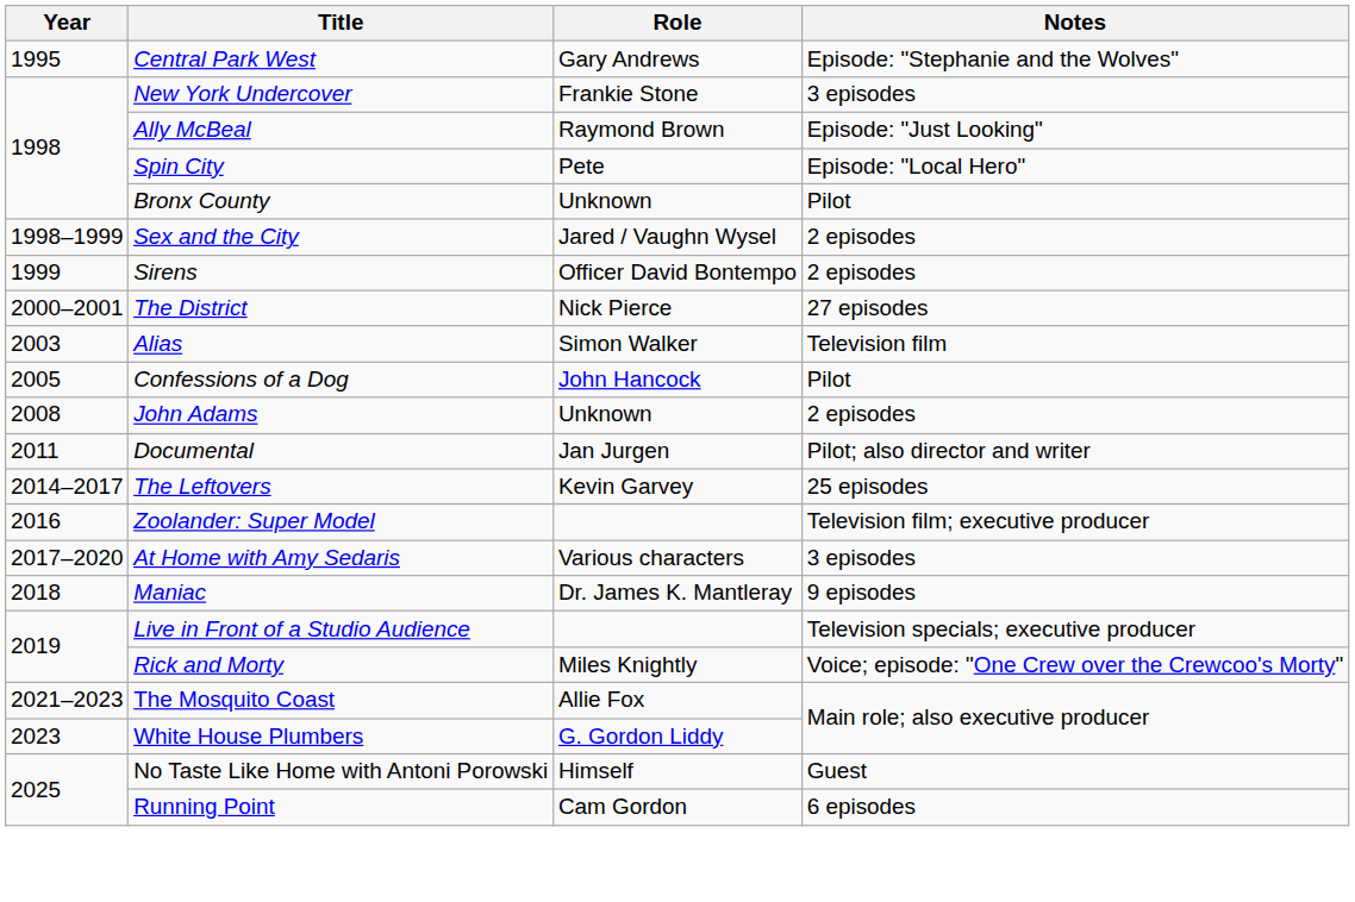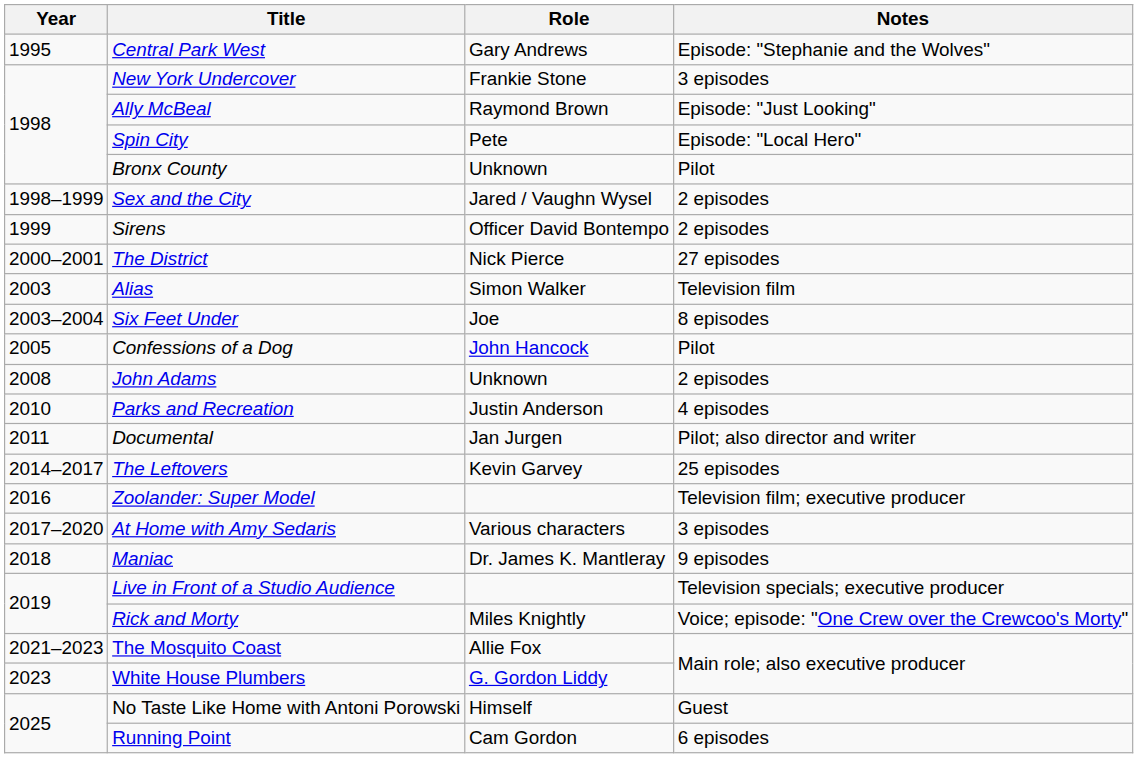 <table class="wikitable sortable">
 <tr>
 <th>Year</th>
 <th>Title</th>
 <th>Role</th>
 <th class="unsortable">Notes</th>
 </tr>
 <tr>
 <td>1995</td>
 <td><em><a href='#'>Central Park West</a></em></td>
 <td>Gary Andrews</td>
 <td>Episode: "Stephanie and the Wolves"</td>
 </tr>
 <tr>
 <td rowspan="4">1998</td>
 <td><em><a href='#'>New York Undercover</a></em></td>
 <td>Frankie Stone</td>
 <td>3 episodes</td>
 </tr>
 <tr>
 <td><em><a href='#'>Ally McBeal</a></em></td>
 <td>Raymond Brown</td>
 <td>Episode: "Just Looking"</td>
 </tr>
 <tr>
 <td><em><a href='#'>Spin City</a></em></td>
 <td>Pete</td>
 <td>Episode: "Local Hero"</td>
 </tr>
 <tr>
 <td><em>Bronx County</em></td>
 <td>Unknown</td>
 <td>Pilot</td>
 </tr>
 <tr>
 <td>1998–1999</td>
 <td><em><a href='#'>Sex and the City</a></em></td>
 <td>Jared / Vaughn Wysel</td>
 <td>2 episodes</td>
 </tr>
 <tr>
 <td>1999</td>
 <td><em>Sirens</em></td>
 <td>Officer David Bontempo</td>
 <td>2 episodes</td>
 </tr>
 <tr>
 <td>2000–2001</td>
 <td><em><a href='#'>The District</a></em></td>
 <td>Nick Pierce</td>
 <td>27 episodes</td>
 </tr>
 <tr>
 <td>2003</td>
 <td><em><a href='#'>Alias</a></em></td>
 <td>Simon Walker</td>
 <td>Television film</td>
 </tr>
 <tr>
+<td>2003–2004</td>
+<td><em><a href='#'>Six Feet Under</a></em></td>
+<td>Joe</td>
+<td>8 episodes</td>
+</tr>
+<tr>
 <td>2005</td>
 <td><em>Confessions of a Dog</em></td>
 <td><a href='#'>John Hancock</a></td>
 <td>Pilot</td>
 </tr>
 <tr>
 <td>2008</td>
 <td><em><a href='#'>John Adams</a></em></td>
 <td>Unknown</td>
 <td>2 episodes</td>
+</tr>
+<tr>
+<td>2010</td>
+<td><em><a href='#'>Parks and Recreation</a></em></td>
+<td>Justin Anderson</td>
+<td>4 episodes</td>
 </tr>
 <tr>
 <td>2011</td>
 <td><em>Documental</em></td>
 <td>Jan Jurgen</td>
 <td>Pilot; also director and writer</td>
 </tr>
 <tr>
 <td>2014–2017</td>
 <td><em><a href='#'>The Leftovers</a></em></td>
 <td>Kevin Garvey</td>
 <td>25 episodes</td>
 </tr>
 <tr>
 <td>2016</td>
 <td><em><a href='#'>Zoolander: Super Model</a></em></td>
 <td></td>
 <td>Television film; executive producer</td>
 </tr>
 <tr>
 <td>2017–2020</td>
 <td><em><a href='#'>At Home with Amy Sedaris</a></em></td>
 <td>Various characters</td>
 <td>3 episodes</td>
 </tr>
 <tr>
 <td>2018</td>
 <td><em><a href='#'>Maniac</a></em></td>
 <td>Dr. James K. Mantleray</td>
 <td>9 episodes</td>
 </tr>
 <tr>
 <td rowspan="2">2019</td>
 <td><em><a href='#'>Live in Front of a Studio Audience</a></em></td>
 <td></td>
 <td>Television specials; executive producer</td>
 </tr>
 <tr>
 <td><em><a href='#'>Rick and Morty</a></em></td>
 <td>Miles Knightly</td>
 <td>Voice; episode: "<a href='#'>One Crew over the Crewcoo's Morty</a>"</td>
 </tr>
 <tr>
 <td>2021–2023</td>
 <td><em><a href='#'></em>The Mosquito Coast<em></a></td>
 <td>Allie Fox</td>
 <td rowspan="2">Main role; also executive producer</td>
 </tr>
 <tr>
 <td>2023</td>
 <td></em><a href='#'>White House Plumbers</a><em></td>
 <td><a href='#'>G. Gordon Liddy</a></td>
 </tr>
 <tr>
 <td rowspan="2">2025</td>
 <td></em>No Taste Like Home with Antoni Porowski<em></td>
 <td>Himself</td>
 <td>Guest</td>
 </tr>
 <tr>
 <td></em><a href='#'>Running Point</a><em></td>
 <td>Cam Gordon</td>
 <td>6 episodes</td>
 </tr>
 </table>
